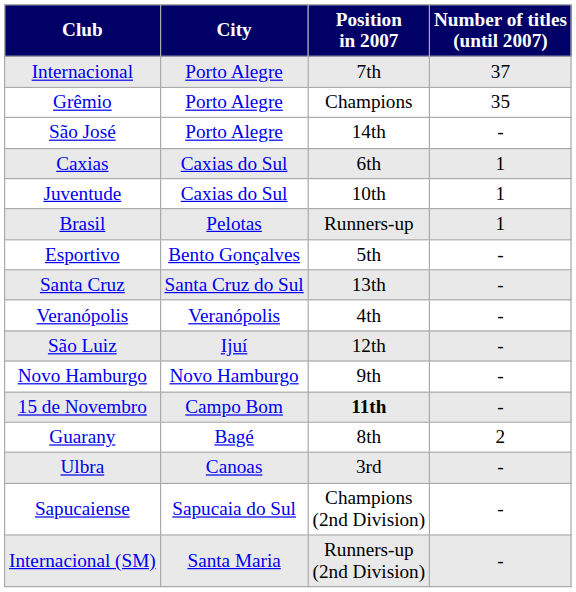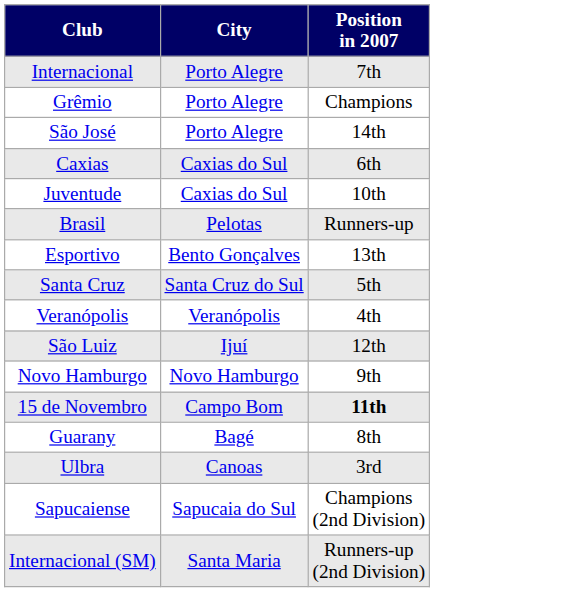 <table class="wikitable" style="text-align:center">
 <tr>
 <th style="background: #006; color: #fff;">Club</th>
 <th style="background: #006; color: #fff;">City</th>
 <th style="background: #006; color: #fff;">Position<br>in 2007</th>
-<th style="background: #006; color: #fff;">Number of titles<br>(until 2007)</th>
 </tr>
 <tr style="background:#e9e9e9;">
 <td><a href='#'>Internacional</a></td>
 <td><a href='#'>Porto Alegre</a></td>
 <td>7th</td>
-<td>37</td>
 </tr>
 <tr style="background:white;">
 <td><a href='#'>Grêmio</a></td>
 <td><a href='#'>Porto Alegre</a></td>
 <td>Champions</td>
-<td>35</td>
 </tr>
 <tr style="background:white;">
 <td><a href='#'>São José</a></td>
 <td><a href='#'>Porto Alegre</a></td>
 <td>14th</td>
-<td>-</td>
 </tr>
 <tr style="background:#e9e9e9;">
 <td><a href='#'>Caxias</a></td>
 <td><a href='#'>Caxias do Sul</a></td>
 <td>6th</td>
-<td>1</td>
 </tr>
 <tr style="background:white;">
 <td><a href='#'>Juventude</a></td>
 <td><a href='#'>Caxias do Sul</a></td>
 <td>10th</td>
-<td>1</td>
 </tr>
 <tr style="background:#e9e9e9;">
 <td><a href='#'>Brasil</a></td>
 <td><a href='#'>Pelotas</a></td>
 <td>Runners-up</td>
-<td>1</td>
 </tr>
 <tr style="background:white;">
 <td><a href='#'>Esportivo</a></td>
 <td><a href='#'>Bento Gonçalves</a></td>
-<td>5th</td>
-<td>-</td>
+<td>13th</td>
 </tr>
 <tr style="background:#e9e9e9;">
 <td><a href='#'>Santa Cruz</a></td>
 <td><a href='#'>Santa Cruz do Sul</a></td>
-<td>13th</td>
-<td>-</td>
+<td>5th</td>
 </tr>
 <tr style="background:white;">
 <td><a href='#'>Veranópolis</a></td>
 <td><a href='#'>Veranópolis</a></td>
 <td>4th</td>
-<td>-</td>
 </tr>
 <tr style="background:#e9e9e9;">
 <td><a href='#'>São Luiz</a></td>
 <td><a href='#'>Ijuí</a></td>
 <td>12th</td>
-<td>-</td>
 </tr>
 <tr style="background:white;">
 <td><a href='#'>Novo Hamburgo</a></td>
 <td><a href='#'>Novo Hamburgo</a></td>
 <td>9th</td>
-<td>-</td>
 </tr>
 <tr style="background:#e9e9e9;">
 <td><a href='#'>15 de Novembro</a></td>
 <td><a href='#'>Campo Bom</a></td>
 <td><strong>11th</strong></td>
-<td>-</td>
 </tr>
 <tr style="background:white;">
 <td><a href='#'>Guarany</a></td>
 <td><a href='#'>Bagé</a></td>
 <td>8th</td>
-<td>2</td>
 </tr>
 <tr style="background:#e9e9e9;">
 <td><a href='#'>Ulbra</a></td>
 <td><a href='#'>Canoas</a></td>
 <td>3rd</td>
-<td>-</td>
 </tr>
 <tr style="background:white;">
 <td><a href='#'>Sapucaiense</a></td>
 <td><a href='#'>Sapucaia do Sul</a></td>
 <td>Champions<br>(2nd Division)</td>
-<td>-</td>
 </tr>
 <tr style="background:#e9e9e9;">
 <td><a href='#'>Internacional (SM)</a></td>
 <td><a href='#'>Santa Maria</a></td>
 <td>Runners-up<br>(2nd Division)</td>
-<td>-</td>
 </tr>
 </table>
